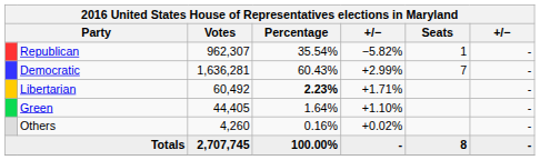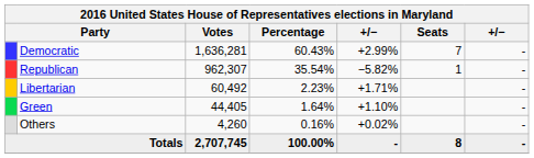 <table class="wikitable" style="font-size: 95%;">
 <tr>
 <th colspan="7">2016 United States House of Representatives elections in Maryland</th>
 </tr>
 <tr>
 <th colspan=2 style="width: 15em">Party</th>
 <th style="width: 5em">Votes</th>
 <th style="width: 7em">Percentage</th>
 <th style="width: 5em">+/−</th>
 <th style="width: 5em">Seats</th>
 <th style="width: 5em">+/−</th>
 </tr>
 <tr>
+<th style="background-color:#3333FF; width: 3px"></th>
+<td style="width: 130px"><a href='#'>Democratic</a></td>
+<td align="right">1,636,281</td>
+<td align="right">60.43%</td>
+<td align="right">+2.99%</td>
+<td align="right">7</td>
+<td align="right">-</td>
+</tr>
+<tr>
 <th style="background-color:#FF3333; width: 3px"></th>
 <td style="width: 130px"><a href='#'>Republican</a></td>
 <td align="right">962,307</td>
 <td align="right">35.54%</td>
 <td align="right">−5.82%</td>
 <td align="right">1</td>
 <td align="right">-</td>
 </tr>
 <tr>
-<th style="background-color:#3333FF; width: 3px"></th>
-<td style="width: 130px"><a href='#'>Democratic</a></td>
-<td align="right">1,636,281</td>
-<td align="right">60.43%</td>
-<td align="right">+2.99%</td>
-<td align="right">7</td>
-<td align="right">-</td>
-</tr>
-<tr>
 <th style="background-color:#FFCC00; width: 3px"></th>
 <td style="width: 130px"><a href='#'>Libertarian</a></td>
 <td align="right">60,492</td>
-<td align="right"><strong>2.23%</strong></td>
+<td align="right">2.23%</td>
 <td align="right">+1.71%</td>
 <td align="right"></td>
 <td align="right">-</td>
 </tr>
 <tr>
 <th style="background-color:#0BDA51; width: 3px"></th>
 <td style="width: 130px"><a href='#'>Green</a></td>
 <td align="right">44,405</td>
 <td align="right">1.64%</td>
 <td align="right">+1.10%</td>
 <td align="right"></td>
 <td align="right">-</td>
 </tr>
 <tr>
 <th style="background-color:#DDDDDD; width: 3px"></th>
 <td style="width: 130px">Others</td>
 <td align="right">4,260</td>
 <td align="right">0.16%</td>
 <td align="right">+0.02%</td>
 <td align="right"></td>
 <td align="right">-</td>
 </tr>
 <tr bgcolor="#EEEEEE">
 <td colspan="2" align="right"><strong>Totals</strong></td>
 <td align="right"><strong>2,707,745</strong></td>
 <td align="right"><strong>100.00%</strong></td>
 <td align="right"><strong>-</strong></td>
 <td align="right"><strong>8</strong></td>
 <td align="right"><strong>-</strong></td>
 </tr>
 <tr bgcolor="#EEEEEE">
 </tr>
 </table>
